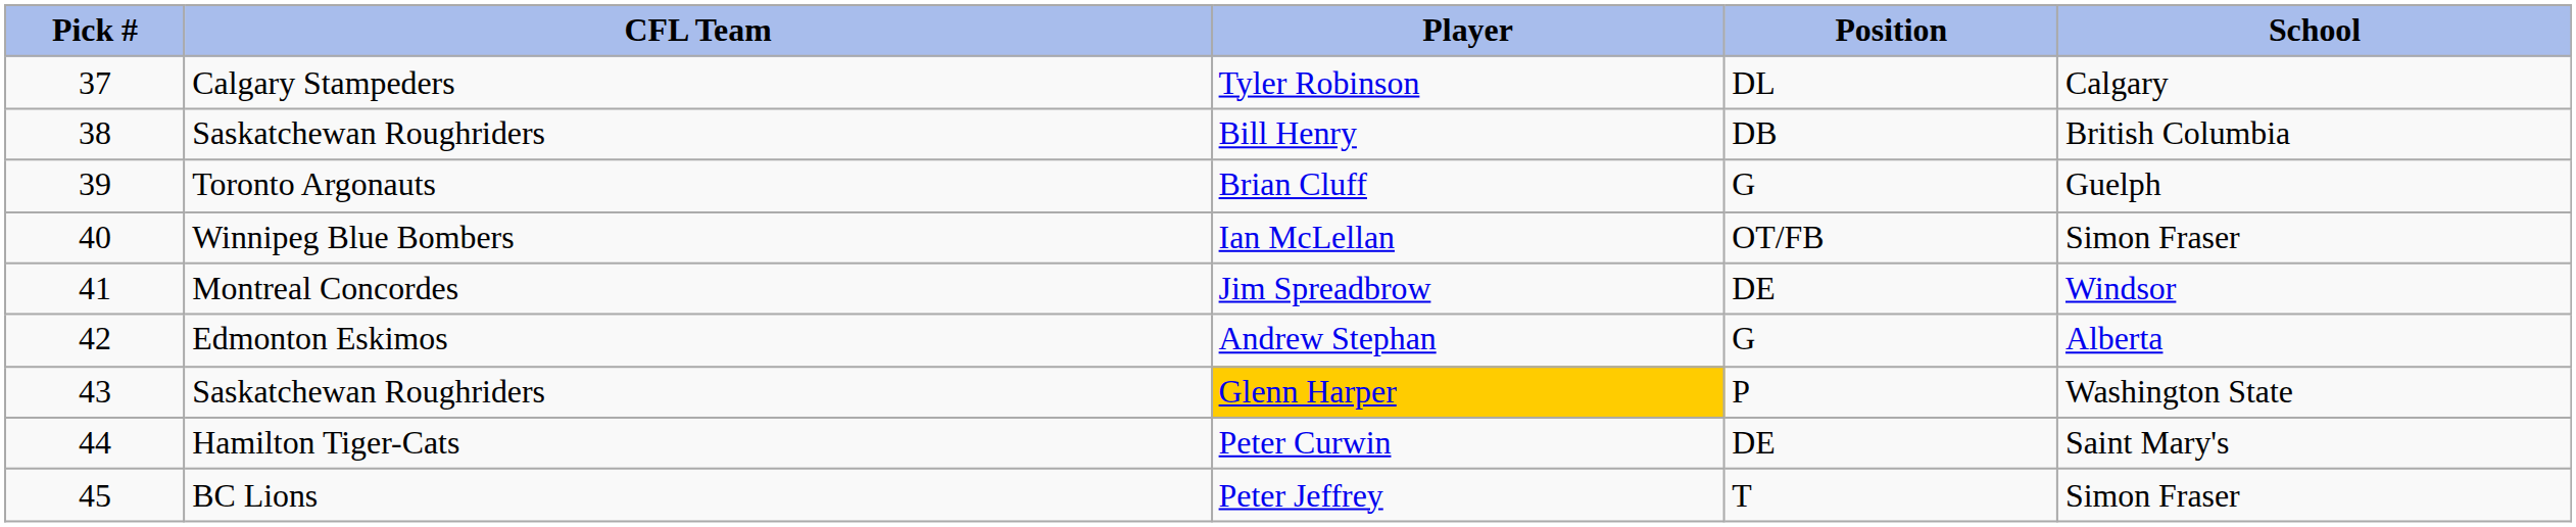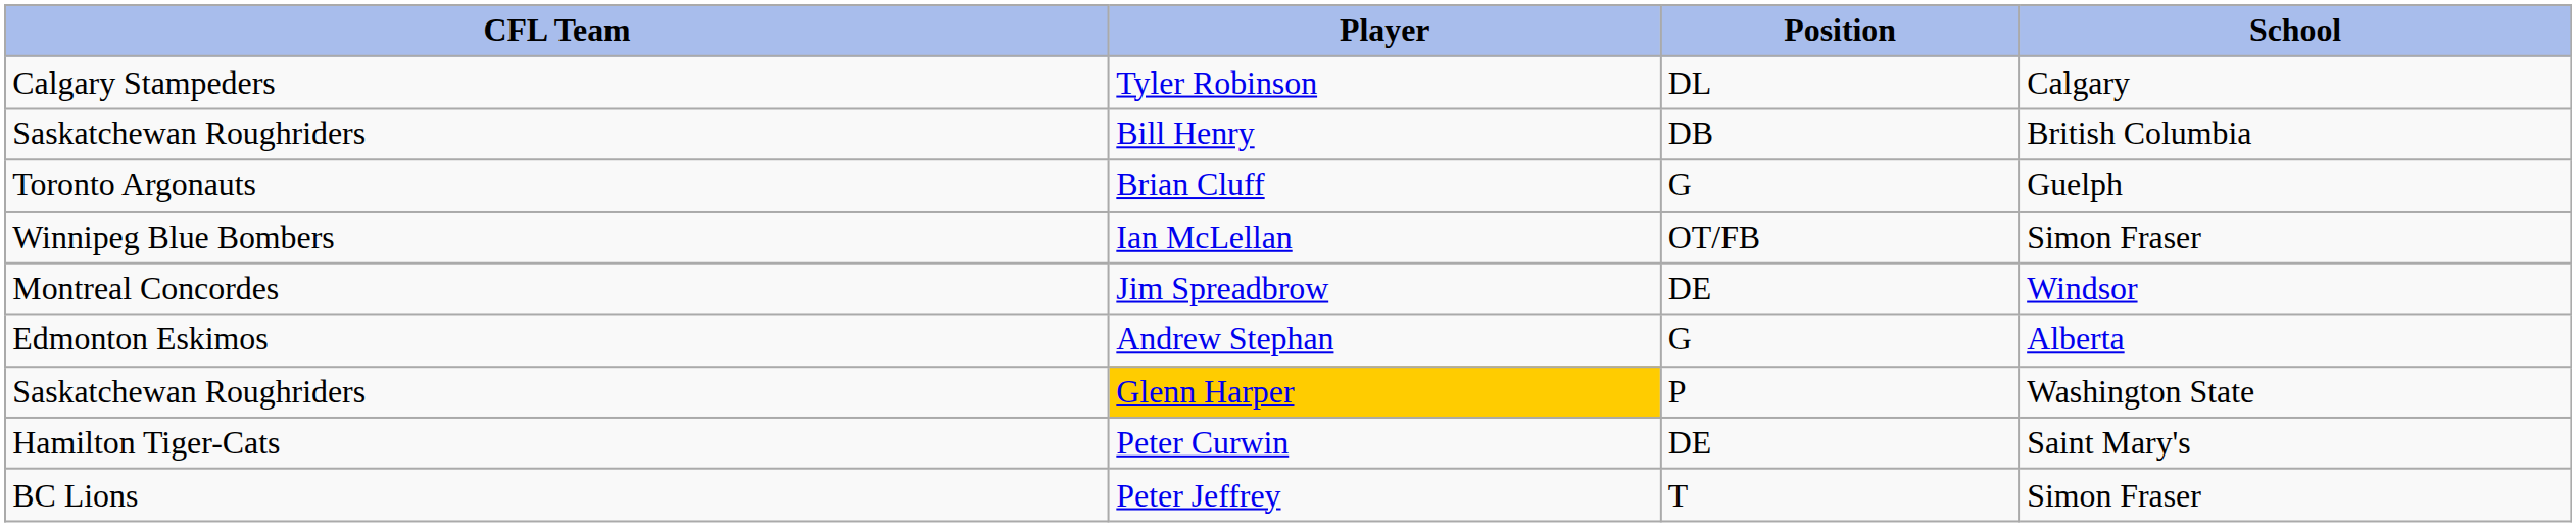 <table class="wikitable" style="width: 100%">
 <tr>
-<th style="background:#a8bdec; width:7%;">Pick #</th>
 <th style="width:40%; background:#a8bdec;">CFL Team</th>
 <th style="width:20%; background:#a8bdec;">Player</th>
 <th style="width:13%; background:#a8bdec;">Position</th>
 <th style="width:20%; background:#a8bdec;">School</th>
 </tr>
 <tr>
-<td align=center>37</td>
 <td>Calgary Stampeders</td>
 <td><a href='#'>Tyler Robinson</a></td>
 <td>DL</td>
 <td>Calgary</td>
 </tr>
 <tr>
-<td align=center>38</td>
 <td>Saskatchewan Roughriders</td>
 <td><a href='#'>Bill Henry</a></td>
 <td>DB</td>
 <td>British Columbia</td>
 </tr>
 <tr>
-<td align=center>39</td>
 <td>Toronto Argonauts</td>
 <td><a href='#'>Brian Cluff</a></td>
 <td>G</td>
 <td>Guelph</td>
 </tr>
 <tr>
-<td align=center>40</td>
 <td>Winnipeg Blue Bombers</td>
 <td><a href='#'>Ian McLellan</a></td>
 <td>OT/FB</td>
 <td>Simon Fraser</td>
 </tr>
 <tr>
-<td align=center>41</td>
 <td>Montreal Concordes</td>
 <td><a href='#'>Jim Spreadbrow</a></td>
 <td>DE</td>
 <td><a href='#'>Windsor</a></td>
 </tr>
 <tr>
-<td align=center>42</td>
 <td>Edmonton Eskimos</td>
 <td><a href='#'>Andrew Stephan</a></td>
 <td>G</td>
 <td><a href='#'>Alberta</a></td>
 </tr>
 <tr>
-<td align=center>43</td>
 <td>Saskatchewan Roughriders</td>
 <td bgcolor="#FFCC00"><a href='#'>Glenn Harper</a></td>
 <td>P</td>
 <td>Washington State</td>
 </tr>
 <tr>
-<td align=center>44</td>
 <td>Hamilton Tiger-Cats</td>
 <td><a href='#'>Peter Curwin</a></td>
 <td>DE</td>
 <td>Saint Mary's</td>
 </tr>
 <tr>
-<td align=center>45</td>
 <td>BC Lions</td>
 <td><a href='#'>Peter Jeffrey</a></td>
 <td>T</td>
 <td>Simon Fraser</td>
 </tr>
 </table>
